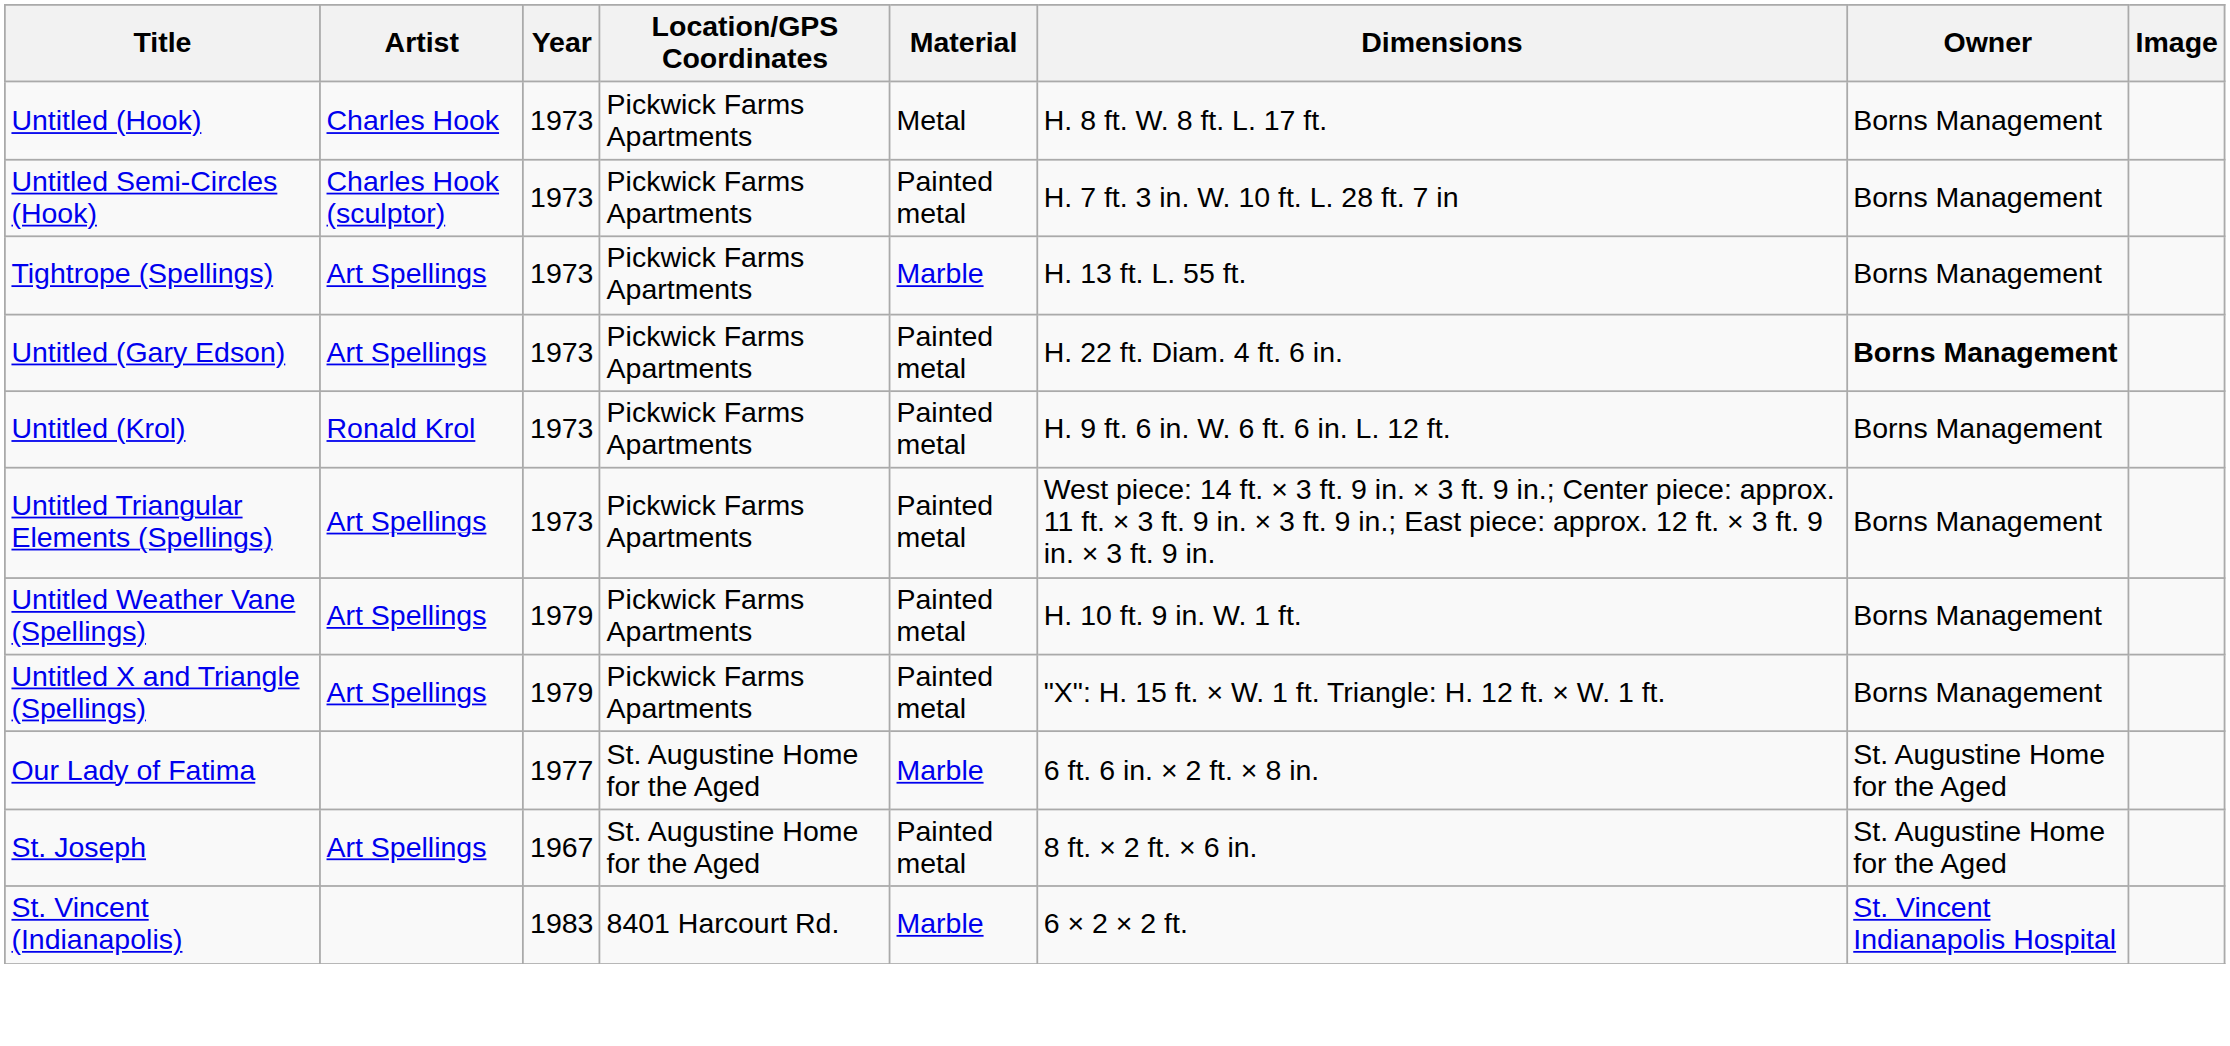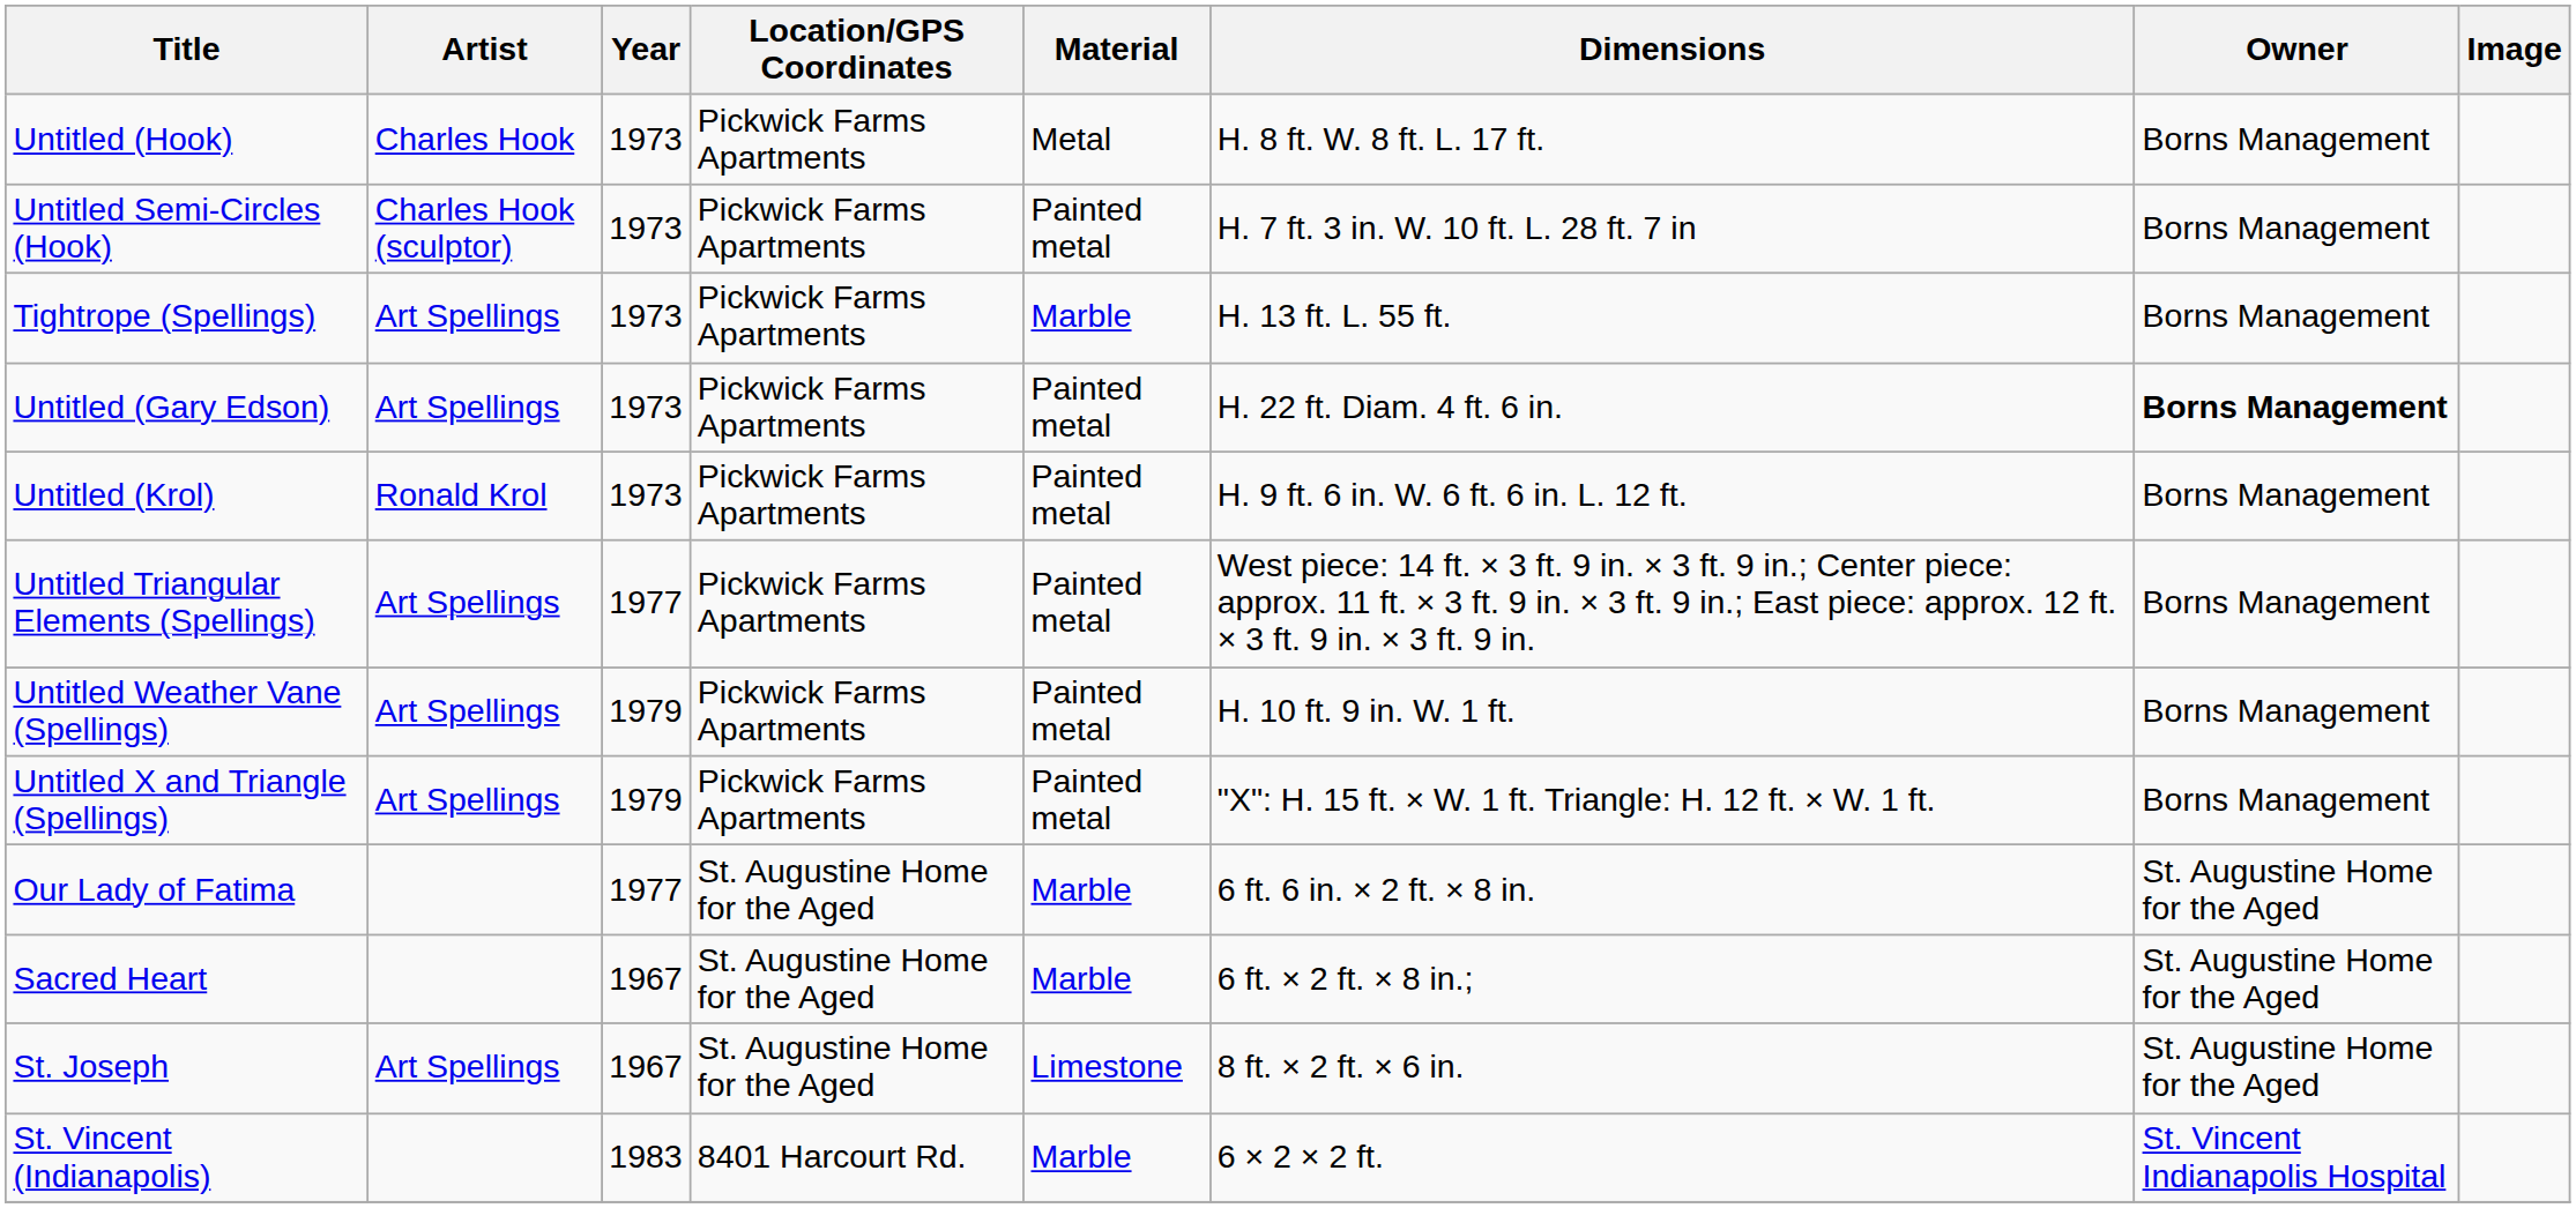 <table class="wikitable sortable">
 <tr>
 <th>Title</th>
 <th>Artist</th>
 <th>Year</th>
 <th>Location/GPS Coordinates</th>
 <th>Material</th>
 <th>Dimensions</th>
 <th>Owner</th>
 <th>Image</th>
 </tr>
 <tr>
 <td><a href='#'>Untitled (Hook)</a></td>
 <td><a href='#'>Charles Hook</a></td>
 <td>1973</td>
 <td>Pickwick Farms Apartments</td>
 <td>Metal</td>
 <td>H. 8 ft. W. 8 ft. L. 17 ft.</td>
 <td>Borns Management</td>
 <td></td>
 </tr>
 <tr>
 <td><a href='#'>Untitled Semi-Circles (Hook)</a></td>
 <td><a href='#'>Charles Hook (sculptor)</a></td>
 <td>1973</td>
 <td>Pickwick Farms Apartments</td>
 <td>Painted metal</td>
 <td>H. 7 ft. 3 in. W. 10 ft. L. 28 ft. 7 in</td>
 <td>Borns Management</td>
 <td></td>
 </tr>
 <tr>
 <td><a href='#'>Tightrope (Spellings)</a></td>
 <td><a href='#'>Art Spellings</a></td>
 <td>1973</td>
 <td>Pickwick Farms Apartments</td>
 <td><a href='#'>Marble</a></td>
 <td>H. 13 ft. L. 55 ft.</td>
 <td>Borns Management</td>
 <td></td>
 </tr>
 <tr>
 <td><a href='#'>Untitled (Gary Edson)</a></td>
 <td><a href='#'>Art Spellings</a></td>
 <td>1973</td>
 <td>Pickwick Farms Apartments </td>
 <td>Painted metal</td>
 <td>H. 22 ft. Diam. 4 ft. 6 in.</td>
 <td><strong>Borns Management</strong></td>
 <td></td>
 </tr>
 <tr>
 <td><a href='#'>Untitled (Krol)</a></td>
 <td><a href='#'>Ronald Krol</a></td>
 <td>1973</td>
 <td>Pickwick Farms Apartments </td>
 <td>Painted metal</td>
 <td>H. 9 ft. 6 in. W. 6 ft. 6 in. L. 12 ft.</td>
 <td>Borns Management</td>
 <td></td>
 </tr>
 <tr>
 <td><a href='#'>Untitled Triangular Elements (Spellings)</a></td>
 <td><a href='#'>Art Spellings</a></td>
-<td>1973</td>
+<td>1977</td>
 <td>Pickwick Farms Apartments</td>
 <td>Painted metal</td>
 <td>West piece: 14 ft. × 3 ft. 9 in. × 3 ft. 9 in.; Center piece: approx. 11 ft. × 3 ft. 9 in. × 3 ft. 9 in.; East piece: approx. 12 ft. × 3 ft. 9 in. × 3 ft. 9 in.</td>
 <td>Borns Management</td>
 <td></td>
 </tr>
 <tr>
 <td><a href='#'>Untitled Weather Vane (Spellings)</a></td>
 <td><a href='#'>Art Spellings</a></td>
 <td>1979</td>
 <td>Pickwick Farms Apartments</td>
 <td>Painted metal</td>
 <td>H. 10 ft. 9 in. W. 1 ft.</td>
 <td>Borns Management</td>
 <td></td>
 </tr>
 <tr>
 <td><a href='#'>Untitled X and Triangle (Spellings)</a></td>
 <td><a href='#'>Art Spellings</a></td>
 <td>1979</td>
 <td>Pickwick Farms Apartments</td>
 <td>Painted metal</td>
 <td>"X": H. 15 ft. × W. 1 ft. Triangle: H. 12 ft. × W. 1 ft.</td>
 <td>Borns Management</td>
 <td></td>
 </tr>
 <tr>
 <td><a href='#'>Our Lady of Fatima</a></td>
 <td></td>
 <td>1977</td>
 <td>St. Augustine Home for the Aged </td>
 <td><a href='#'>Marble</a></td>
 <td>6 ft. 6 in. × 2 ft. × 8 in.</td>
 <td>St. Augustine Home for the Aged</td>
 <td></td>
 </tr>
 <tr>
+<td><a href='#'>Sacred Heart</a></td>
+<td></td>
+<td>1967</td>
+<td>St. Augustine Home for the Aged</td>
+<td><a href='#'>Marble</a></td>
+<td>6 ft. × 2 ft. × 8 in.;</td>
+<td>St. Augustine Home for the Aged</td>
+<td></td>
+</tr>
+<tr>
 <td><a href='#'>St. Joseph</a></td>
 <td><a href='#'>Art Spellings</a></td>
 <td>1967</td>
 <td>St. Augustine Home for the Aged </td>
-<td>Painted metal</td>
+<td><a href='#'>Limestone</a></td>
 <td>8 ft. × 2 ft. × 6 in.</td>
 <td>St. Augustine Home for the Aged</td>
 <td></td>
 </tr>
 <tr>
 <td><a href='#'>St. Vincent (Indianapolis)</a></td>
 <td></td>
 <td>1983</td>
 <td>8401 Harcourt Rd. </td>
 <td><a href='#'>Marble</a></td>
 <td>6 × 2 × 2 ft.</td>
 <td><a href='#'>St. Vincent Indianapolis Hospital</a></td>
 <td></td>
 </tr>
 <tr>
 </tr>
 </table>
